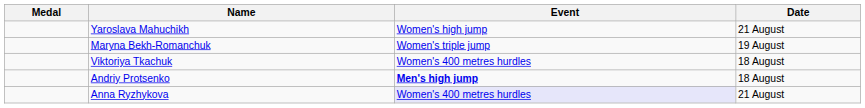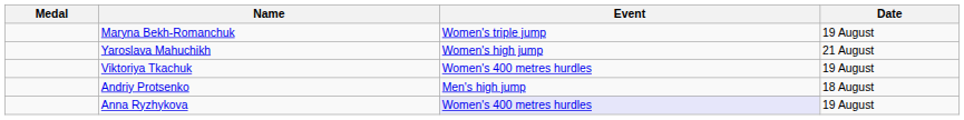 <table class="wikitable" style="font-size:90%" width=60%>
 <tr>
 <th>Medal</th>
 <th>Name</th>
 <th>Event</th>
 <th>Date</th>
 </tr>
 <tr>
 <td></td>
+<td><a href='#'>Maryna Bekh-Romanchuk</a></td>
+<td><a href='#'>Women's triple jump</a></td>
+<td>19 August</td>
+</tr>
+<tr>
+<td></td>
 <td><a href='#'>Yaroslava Mahuchikh</a></td>
 <td><a href='#'>Women's high jump</a></td>
 <td>21 August</td>
 </tr>
 <tr>
 <td></td>
-<td><a href='#'>Maryna Bekh-Romanchuk</a></td>
-<td><a href='#'>Women's triple jump</a></td>
+<td><a href='#'>Viktoriya Tkachuk</a></td>
+<td><a href='#'>Women's 400 metres hurdles</a></td>
 <td>19 August</td>
 </tr>
 <tr>
 <td></td>
-<td><a href='#'>Viktoriya Tkachuk</a></td>
-<td><a href='#'>Women's 400 metres hurdles</a></td>
-<td>18 August</td>
-</tr>
-<tr>
-<td></td>
 <td><a href='#'>Andriy Protsenko</a></td>
-<td><strong><a href='#'>Men's high jump</a></strong></td>
+<td><a href='#'>Men's high jump</a></td>
 <td>18 August</td>
 </tr>
 <tr>
 <td></td>
 <td><a href='#'>Anna Ryzhykova</a></td>
 <td style="background: lavender;"><a href='#'>Women's 400 metres hurdles</a></td>
-<td>21 August</td>
+<td>19 August</td>
 </tr>
 </table>
